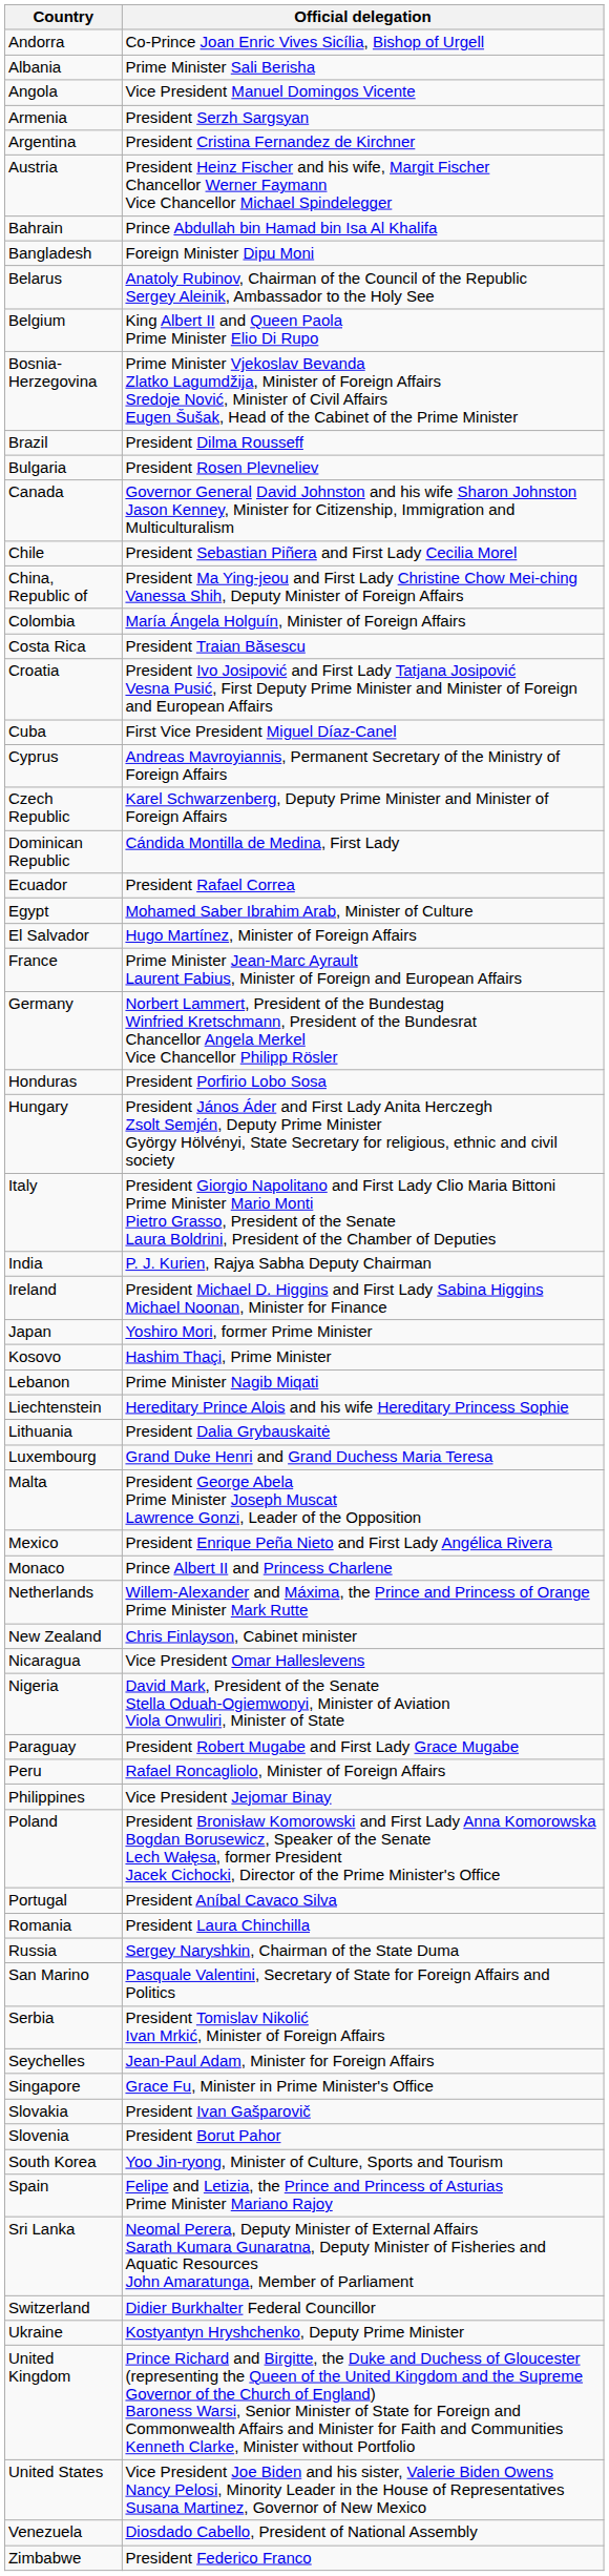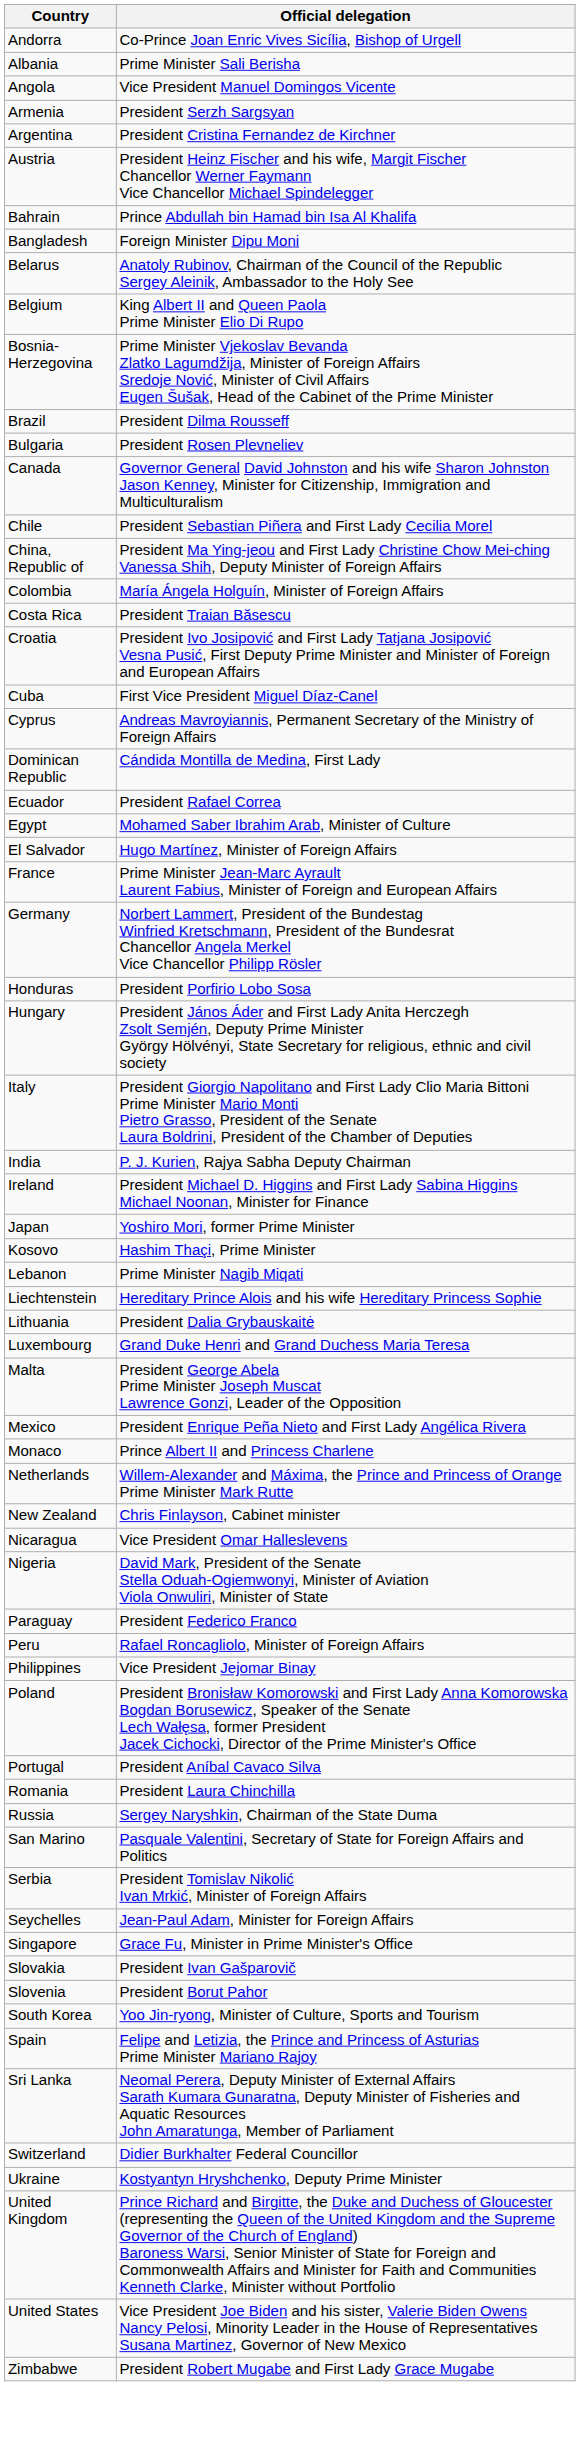 <table class="wikitable">
 <tr>
 <th>Country</th>
 <th>Official delegation</th>
 </tr>
 <tr valign="top">
 <td>Andorra</td>
 <td>Co-Prince <a href='#'>Joan Enric Vives Sicília</a>, <a href='#'>Bishop of Urgell</a></td>
 </tr>
 <tr valign="top">
 <td>Albania</td>
 <td>Prime Minister <a href='#'>Sali Berisha</a></td>
 </tr>
 <tr valign="top">
 <td>Angola</td>
 <td>Vice President <a href='#'>Manuel Domingos Vicente</a></td>
 </tr>
 <tr valign="top">
 <td>Armenia</td>
 <td>President <a href='#'>Serzh Sargsyan</a></td>
 </tr>
 <tr valign="top">
 <td>Argentina</td>
 <td>President <a href='#'>Cristina Fernandez de Kirchner</a></td>
 </tr>
 <tr valign="top">
 <td>Austria</td>
 <td>President <a href='#'>Heinz Fischer</a> and his wife, <a href='#'>Margit Fischer</a><br> Chancellor <a href='#'>Werner Faymann</a><br>Vice Chancellor <a href='#'>Michael Spindelegger</a></td>
 </tr>
 <tr valign="top">
 <td>Bahrain</td>
 <td>Prince <a href='#'>Abdullah bin Hamad bin Isa Al Khalifa</a></td>
 </tr>
 <tr valign="top">
 <td>Bangladesh</td>
 <td>Foreign Minister <a href='#'>Dipu Moni</a></td>
 </tr>
 <tr valign="top">
 <td>Belarus</td>
 <td><a href='#'>Anatoly Rubinov</a>, Chairman of the Council of the Republic<br><a href='#'>Sergey Aleinik</a>, Ambassador to the Holy See</td>
 </tr>
 <tr valign="top">
 <td>Belgium</td>
 <td>King <a href='#'>Albert II</a> and <a href='#'>Queen Paola</a><br>Prime Minister <a href='#'>Elio Di Rupo</a></td>
 </tr>
 <tr valign="top">
 <td>Bosnia-Herzegovina</td>
 <td>Prime Minister <a href='#'>Vjekoslav Bevanda</a><br><a href='#'>Zlatko Lagumdžija</a>, Minister of Foreign Affairs<br><a href='#'>Sredoje Nović</a>, Minister of Civil Affairs<br><a href='#'>Eugen Šušak</a>, Head of the Cabinet of the Prime Minister</td>
 </tr>
 <tr valign="top">
 <td>Brazil</td>
 <td>President <a href='#'>Dilma Rousseff</a></td>
 </tr>
 <tr valign="top">
 <td>Bulgaria</td>
 <td>President <a href='#'>Rosen Plevneliev</a></td>
 </tr>
 <tr valign="top">
 <td>Canada</td>
 <td><a href='#'>Governor General</a> <a href='#'>David Johnston</a> and his wife <a href='#'>Sharon Johnston</a><br><a href='#'>Jason Kenney</a>, Minister for Citizenship, Immigration and Multiculturalism</td>
 </tr>
 <tr valign="top">
 <td>Chile</td>
 <td>President <a href='#'>Sebastian Piñera</a> and First Lady <a href='#'>Cecilia Morel</a></td>
 </tr>
 <tr valign="top">
 <td>China, Republic of</td>
 <td>President <a href='#'>Ma Ying-jeou</a> and First Lady <a href='#'>Christine Chow Mei-ching</a><br><a href='#'>Vanessa Shih</a>, Deputy Minister of Foreign Affairs</td>
 </tr>
 <tr valign="top">
 <td>Colombia</td>
 <td><a href='#'>María Ángela Holguín</a>, Minister of Foreign Affairs</td>
 </tr>
 <tr valign="top">
 <td>Costa Rica</td>
 <td>President <a href='#'>Traian Băsescu</a></td>
 </tr>
 <tr valign="top">
 <td>Croatia</td>
 <td>President <a href='#'>Ivo Josipović</a> and First Lady <a href='#'>Tatjana Josipović</a><br><a href='#'>Vesna Pusić</a>, First Deputy Prime Minister and Minister of Foreign and European Affairs</td>
 </tr>
 <tr valign="top">
 <td>Cuba</td>
 <td>First Vice President <a href='#'>Miguel Díaz-Canel</a></td>
 </tr>
 <tr valign="top">
 <td>Cyprus</td>
 <td><a href='#'>Andreas Mavroyiannis</a>, Permanent Secretary of the Ministry of Foreign Affairs </td>
-</tr>
-<tr valign="top">
-<td>Czech Republic</td>
-<td><a href='#'>Karel Schwarzenberg</a>, Deputy Prime Minister and Minister of Foreign Affairs</td>
 </tr>
 <tr valign="top">
 <td>Dominican Republic</td>
 <td><a href='#'>Cándida Montilla de Medina</a>, First Lady</td>
 </tr>
 <tr valign="top">
 <td>Ecuador</td>
 <td>President <a href='#'>Rafael Correa</a></td>
 </tr>
 <tr valign="top">
 <td>Egypt</td>
 <td><a href='#'>Mohamed Saber Ibrahim Arab</a>, Minister of Culture</td>
 </tr>
 <tr valign="top">
 <td>El Salvador</td>
 <td><a href='#'>Hugo Martínez</a>, Minister of Foreign Affairs</td>
 </tr>
 <tr valign="top">
 <td>France</td>
 <td>Prime Minister <a href='#'>Jean-Marc Ayrault</a><br><a href='#'>Laurent Fabius</a>, Minister of Foreign and European Affairs</td>
 </tr>
 <tr valign="top">
 <td>Germany</td>
 <td><a href='#'>Norbert Lammert</a>, President of the Bundestag<br><a href='#'>Winfried Kretschmann</a>, President of the Bundesrat<br>Chancellor <a href='#'>Angela Merkel</a> <br> Vice Chancellor <a href='#'>Philipp Rösler</a><br></td>
 </tr>
 <tr valign="top">
 <td>Honduras</td>
 <td>President <a href='#'>Porfirio Lobo Sosa</a></td>
 </tr>
 <tr valign="top">
 <td>Hungary</td>
 <td>President <a href='#'>János Áder</a> and First Lady Anita Herczegh <br><a href='#'>Zsolt Semjén</a>, Deputy Prime Minister <br> György Hölvényi, State Secretary for religious, ethnic and civil society</td>
 </tr>
 <tr valign="top">
 <td>Italy</td>
 <td>President <a href='#'>Giorgio Napolitano</a> and First Lady Clio Maria Bittoni<br>Prime Minister <a href='#'>Mario Monti</a><br><a href='#'>Pietro Grasso</a>, President of the Senate<br><a href='#'>Laura Boldrini</a>, President of the Chamber of Deputies</td>
 </tr>
 <tr valign="top">
 <td>India</td>
 <td><a href='#'>P. J. Kurien</a>, Rajya Sabha Deputy Chairman</td>
 </tr>
 <tr valign="top">
 <td>Ireland</td>
 <td>President <a href='#'>Michael D. Higgins</a> and First Lady <a href='#'>Sabina Higgins</a><br><a href='#'>Michael Noonan</a>, Minister for Finance</td>
 </tr>
 <tr valign="top">
 <td>Japan</td>
 <td><a href='#'>Yoshiro Mori</a>, former Prime Minister</td>
 </tr>
 <tr valign="top">
 <td>Kosovo</td>
 <td><a href='#'>Hashim Thaçi</a>, Prime Minister</td>
 </tr>
 <tr valign="top">
 <td>Lebanon</td>
 <td>Prime Minister <a href='#'>Nagib Miqati</a></td>
 </tr>
 <tr valign="top">
 <td>Liechtenstein</td>
 <td><a href='#'>Hereditary Prince Alois</a> and his wife <a href='#'>Hereditary Princess Sophie</a></td>
 </tr>
 <tr valign="top">
 <td>Lithuania</td>
 <td>President <a href='#'>Dalia Grybauskaitė</a></td>
 </tr>
 <tr valign="top">
 <td>Luxembourg</td>
 <td><a href='#'>Grand Duke Henri</a> and <a href='#'>Grand Duchess Maria Teresa</a></td>
 </tr>
 <tr valign="top">
 <td>Malta</td>
 <td>President <a href='#'>George Abela</a><br>Prime Minister <a href='#'>Joseph Muscat</a><br><a href='#'>Lawrence Gonzi</a>, Leader of the Opposition</td>
 </tr>
 <tr valign="top">
 <td>Mexico</td>
 <td>President <a href='#'>Enrique Peña Nieto</a> and First Lady <a href='#'>Angélica Rivera</a></td>
 </tr>
 <tr valign="top">
 <td>Monaco</td>
 <td>Prince <a href='#'>Albert II</a> and <a href='#'>Princess Charlene</a></td>
 </tr>
 <tr valign="top">
 <td>Netherlands</td>
 <td><a href='#'>Willem-Alexander</a> and <a href='#'>Máxima</a>, the <a href='#'>Prince and Princess of Orange</a><br>Prime Minister <a href='#'>Mark Rutte</a></td>
 </tr>
 <tr valign="top">
 <td>New Zealand</td>
 <td><a href='#'>Chris Finlayson</a>, Cabinet minister</td>
 </tr>
 <tr valign="top">
 <td>Nicaragua</td>
 <td>Vice President <a href='#'>Omar Halleslevens</a></td>
 </tr>
 <tr valign="top">
 <td>Nigeria</td>
 <td><a href='#'>David Mark</a>, President of the Senate<br> <a href='#'>Stella Oduah-Ogiemwonyi</a>, Minister of Aviation <br> <a href='#'>Viola Onwuliri</a>, Minister of State</td>
 </tr>
 <tr valign="top">
 <td>Paraguay</td>
-<td>President <a href='#'>Robert Mugabe</a> and First Lady <a href='#'>Grace Mugabe</a></td>
+<td>President <a href='#'>Federico Franco</a></td>
 </tr>
 <tr valign="top">
 <td>Peru</td>
 <td><a href='#'>Rafael Roncagliolo</a>, Minister of Foreign Affairs</td>
 </tr>
 <tr valign="top">
 <td>Philippines</td>
 <td>Vice President <a href='#'>Jejomar Binay</a></td>
 </tr>
 <tr valign="top">
 <td>Poland</td>
 <td>President <a href='#'>Bronisław Komorowski</a> and First Lady <a href='#'>Anna Komorowska</a><br><a href='#'>Bogdan Borusewicz</a>, Speaker of the Senate<br><a href='#'>Lech Wałęsa</a>, former President<br><a href='#'>Jacek Cichocki</a>, Director of the Prime Minister's Office</td>
 </tr>
 <tr valign="top">
 <td>Portugal</td>
 <td>President <a href='#'>Aníbal Cavaco Silva</a></td>
 </tr>
 <tr valign="top">
 <td>Romania</td>
 <td>President <a href='#'>Laura Chinchilla</a></td>
 </tr>
 <tr valign="top">
 <td>Russia</td>
 <td><a href='#'>Sergey Naryshkin</a>, Chairman of the State Duma</td>
 </tr>
 <tr valign="top">
 <td>San Marino</td>
 <td><a href='#'>Pasquale Valentini</a>, Secretary of State for Foreign Affairs and Politics</td>
 </tr>
 <tr valign="top">
 <td>Serbia</td>
 <td>President <a href='#'>Tomislav Nikolić</a><br><a href='#'>Ivan Mrkić</a>, Minister of Foreign Affairs</td>
 </tr>
 <tr valign="top">
 <td>Seychelles</td>
 <td><a href='#'>Jean-Paul Adam</a>, Minister for Foreign Affairs </td>
 </tr>
 <tr valign="top">
 <td>Singapore</td>
 <td><a href='#'>Grace Fu</a>, Minister in Prime Minister's Office</td>
 </tr>
 <tr valign="top">
 <td>Slovakia</td>
 <td>President <a href='#'>Ivan Gašparovič</a></td>
 </tr>
 <tr valign="top">
 <td>Slovenia</td>
 <td>President <a href='#'>Borut Pahor</a></td>
 </tr>
 <tr valign="top">
 <td>South Korea</td>
 <td><a href='#'>Yoo Jin-ryong</a>, Minister of Culture, Sports and Tourism</td>
 </tr>
 <tr valign="top">
 <td>Spain</td>
 <td><a href='#'>Felipe</a> and <a href='#'>Letizia</a>, the <a href='#'>Prince and Princess of Asturias</a><br>Prime Minister <a href='#'>Mariano Rajoy</a></td>
 </tr>
 <tr valign="top">
 <td>Sri Lanka</td>
 <td><a href='#'>Neomal Perera</a>, Deputy Minister of External Affairs<br><a href='#'>Sarath Kumara Gunaratna</a>, Deputy Minister of Fisheries and Aquatic Resources<br><a href='#'>John Amaratunga</a>, Member of Parliament</td>
 </tr>
 <tr valign="top">
 <td>Switzerland</td>
 <td><a href='#'>Didier Burkhalter</a> Federal Councillor</td>
 </tr>
 <tr valign="top">
 <td>Ukraine</td>
 <td><a href='#'>Kostyantyn Hryshchenko</a>, Deputy Prime Minister</td>
 </tr>
 <tr valign="top">
 <td>United Kingdom</td>
 <td><a href='#'>Prince Richard</a> and <a href='#'>Birgitte</a>, the <a href='#'>Duke and Duchess of Gloucester</a> (representing the <a href='#'>Queen of the United Kingdom and the Supreme Governor of the Church of England</a>)<br><a href='#'>Baroness Warsi</a>, Senior Minister of State for Foreign and Commonwealth Affairs and Minister for Faith and Communities <br><a href='#'>Kenneth Clarke</a>, Minister without Portfolio</td>
 </tr>
 <tr valign="top">
 <td>United States</td>
 <td>Vice President <a href='#'>Joe Biden</a> and his sister, <a href='#'>Valerie Biden Owens</a> <br><a href='#'>Nancy Pelosi</a>, Minority Leader in the House of Representatives<br><a href='#'>Susana Martinez</a>, Governor of New Mexico</td>
 </tr>
 <tr valign="top">
-<td>Venezuela</td>
-<td><a href='#'>Diosdado Cabello</a>, President of National Assembly</td>
-</tr>
-<tr valign="top">
 <td>Zimbabwe</td>
-<td>President <a href='#'>Federico Franco</a></td>
+<td>President <a href='#'>Robert Mugabe</a> and First Lady <a href='#'>Grace Mugabe</a></td>
 </tr>
 </table>
